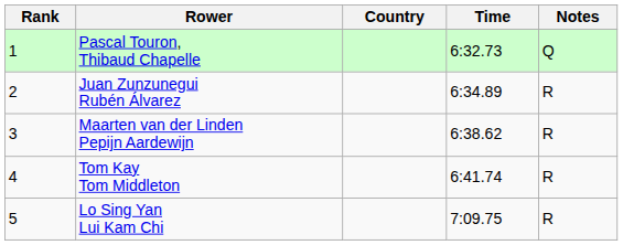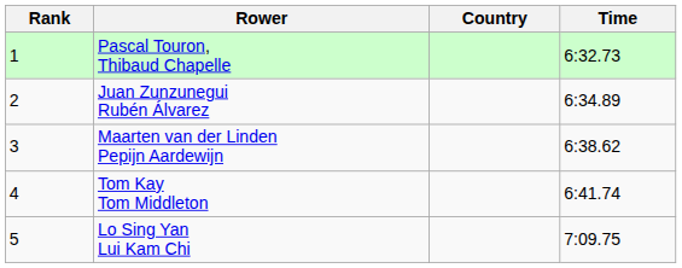 <table class="wikitable sortable" width=50%>
 <tr>
 <th>Rank</th>
 <th>Rower</th>
 <th>Country</th>
 <th>Time</th>
-<th>Notes</th>
 </tr>
 <tr bgcolor=ccffcc>
 <td>1</td>
 <td><a href='#'>Pascal Touron</a>,<br> <a href='#'>Thibaud Chapelle</a></td>
 <td></td>
 <td>6:32.73</td>
-<td>Q</td>
 </tr>
 <tr>
 <td>2</td>
 <td><a href='#'>Juan Zunzunegui</a> <br> <a href='#'>Rubén Álvarez</a></td>
 <td></td>
 <td>6:34.89</td>
-<td>R</td>
 </tr>
 <tr>
 <td>3</td>
 <td><a href='#'>Maarten van der Linden</a> <br><a href='#'>Pepijn Aardewijn</a></td>
 <td></td>
 <td>6:38.62</td>
-<td>R</td>
 </tr>
 <tr>
 <td>4</td>
 <td><a href='#'>Tom Kay</a> <br><a href='#'>Tom Middleton</a></td>
 <td></td>
 <td>6:41.74</td>
-<td>R</td>
 </tr>
 <tr>
 <td>5</td>
 <td><a href='#'>Lo Sing Yan</a><br><a href='#'>Lui Kam Chi</a></td>
 <td></td>
 <td>7:09.75</td>
-<td>R</td>
 </tr>
 </table>
